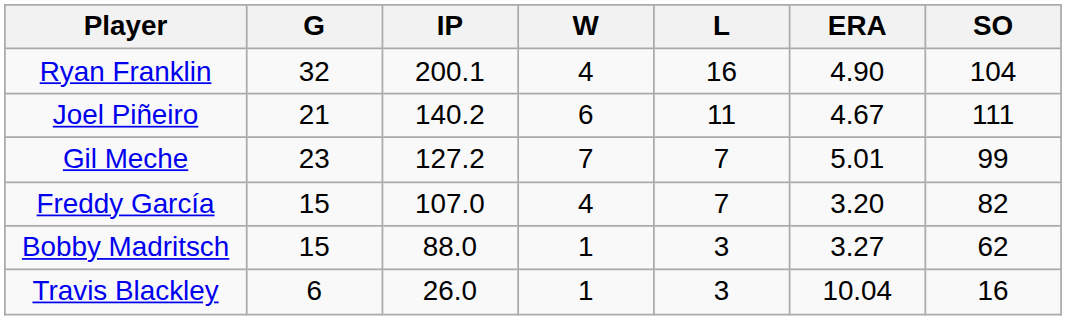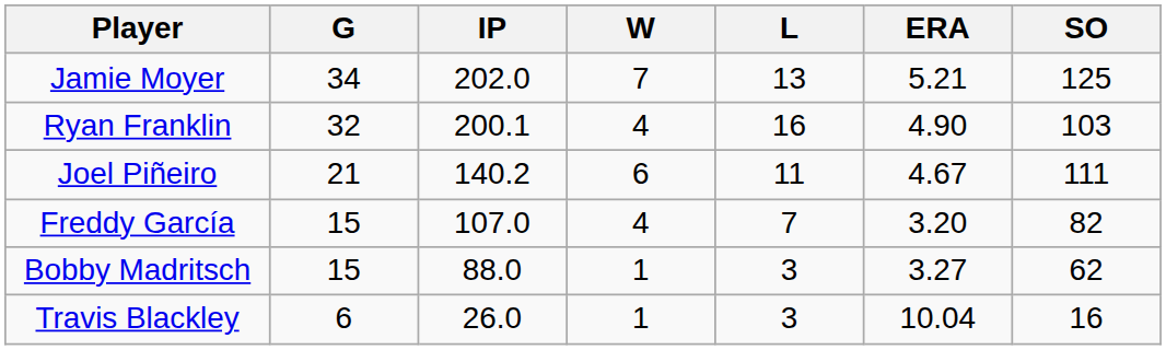 <table class="wikitable sortable">
 <tr>
 <th bgcolor="#DDDDFF" width="16%">Player</th>
 <th bgcolor="#DDDDFF" width="9%">G</th>
 <th bgcolor="#DDDDFF" width="9%">IP</th>
 <th bgcolor="#DDDDFF" width="9%">W</th>
 <th bgcolor="#DDDDFF" width="9%">L</th>
 <th bgcolor="#DDDDFF" width="9%">ERA</th>
 <th bgcolor="#DDDDFF" width="9%">SO</th>
 </tr>
 <tr align=center>
+<td><a href='#'>Jamie Moyer</a></td>
+<td>34</td>
+<td>202.0</td>
+<td>7</td>
+<td>13</td>
+<td>5.21</td>
+<td>125</td>
+</tr>
+<tr align=center>
 <td><a href='#'>Ryan Franklin</a></td>
 <td>32</td>
 <td>200.1</td>
 <td>4</td>
 <td>16</td>
 <td>4.90</td>
-<td>104</td>
+<td>103</td>
 </tr>
 <tr align=center>
 <td><a href='#'>Joel Piñeiro</a></td>
 <td>21</td>
 <td>140.2</td>
 <td>6</td>
 <td>11</td>
 <td>4.67</td>
 <td>111</td>
-</tr>
-<tr align=center>
-<td><a href='#'>Gil Meche</a></td>
-<td>23</td>
-<td>127.2</td>
-<td>7</td>
-<td>7</td>
-<td>5.01</td>
-<td>99</td>
 </tr>
 <tr align=center>
 <td><a href='#'>Freddy García</a></td>
 <td>15</td>
 <td>107.0</td>
 <td>4</td>
 <td>7</td>
 <td>3.20</td>
 <td>82</td>
 </tr>
 <tr align=center>
 <td><a href='#'>Bobby Madritsch</a></td>
 <td>15</td>
 <td>88.0</td>
 <td>1</td>
 <td>3</td>
 <td>3.27</td>
 <td>62</td>
 </tr>
 <tr align=center>
 <td><a href='#'>Travis Blackley</a></td>
 <td>6</td>
 <td>26.0</td>
 <td>1</td>
 <td>3</td>
 <td>10.04</td>
 <td>16</td>
 </tr>
 </table>
